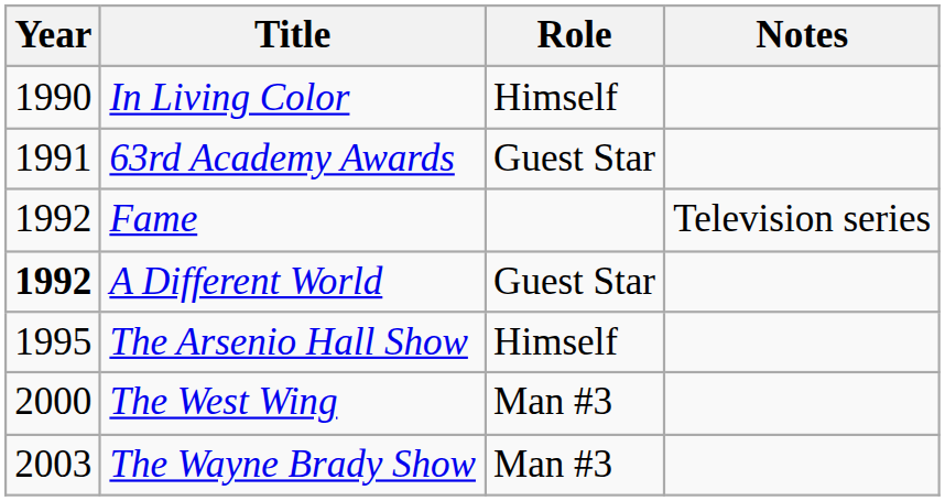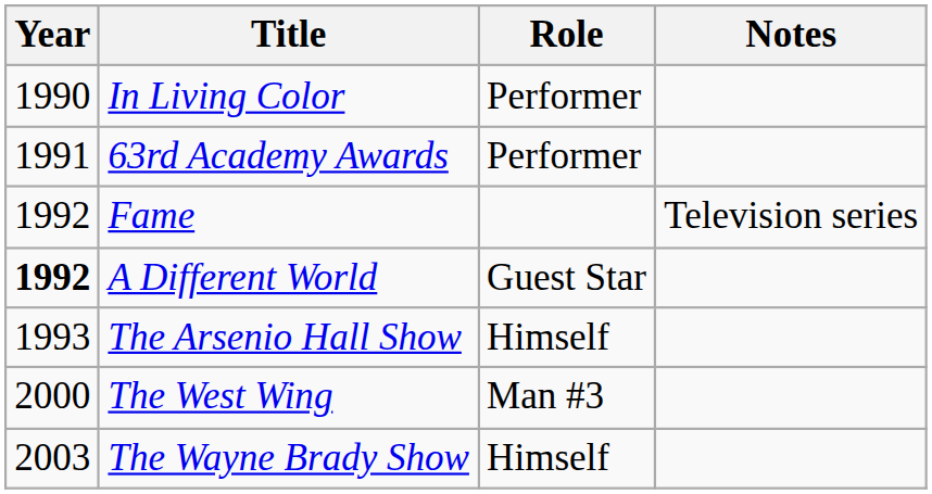 <table class="wikitable sortable">
 <tr>
 <th>Year</th>
 <th>Title</th>
 <th>Role</th>
 <th class="unsortable">Notes</th>
 </tr>
 <tr>
 <td>1990</td>
 <td><em><a href='#'>In Living Color</a></em></td>
-<td>Himself</td>
+<td>Performer</td>
 <td></td>
 </tr>
 <tr>
 <td>1991</td>
 <td><em><a href='#'>63rd Academy Awards</a></em></td>
-<td>Guest Star</td>
+<td>Performer</td>
 <td></td>
 </tr>
 <tr>
 <td>1992</td>
 <td><em><a href='#'>Fame</a></em></td>
 <td></td>
 <td>Television series</td>
 </tr>
 <tr>
 <td><strong>1992</strong></td>
 <td><em><a href='#'>A Different World</a></em></td>
 <td>Guest Star</td>
 <td></td>
 </tr>
 <tr>
-<td>1995</td>
+<td>1993</td>
 <td><em><a href='#'>The Arsenio Hall Show</a> </em></td>
 <td>Himself</td>
 <td></td>
 </tr>
 <tr>
 <td>2000</td>
 <td><em><a href='#'>The West Wing</a></em></td>
 <td>Man #3</td>
 <td></td>
 </tr>
 <tr>
 <td>2003</td>
 <td><em><a href='#'>The Wayne Brady Show</a></em></td>
-<td>Man #3</td>
+<td>Himself</td>
 <td></td>
 </tr>
 </table>
